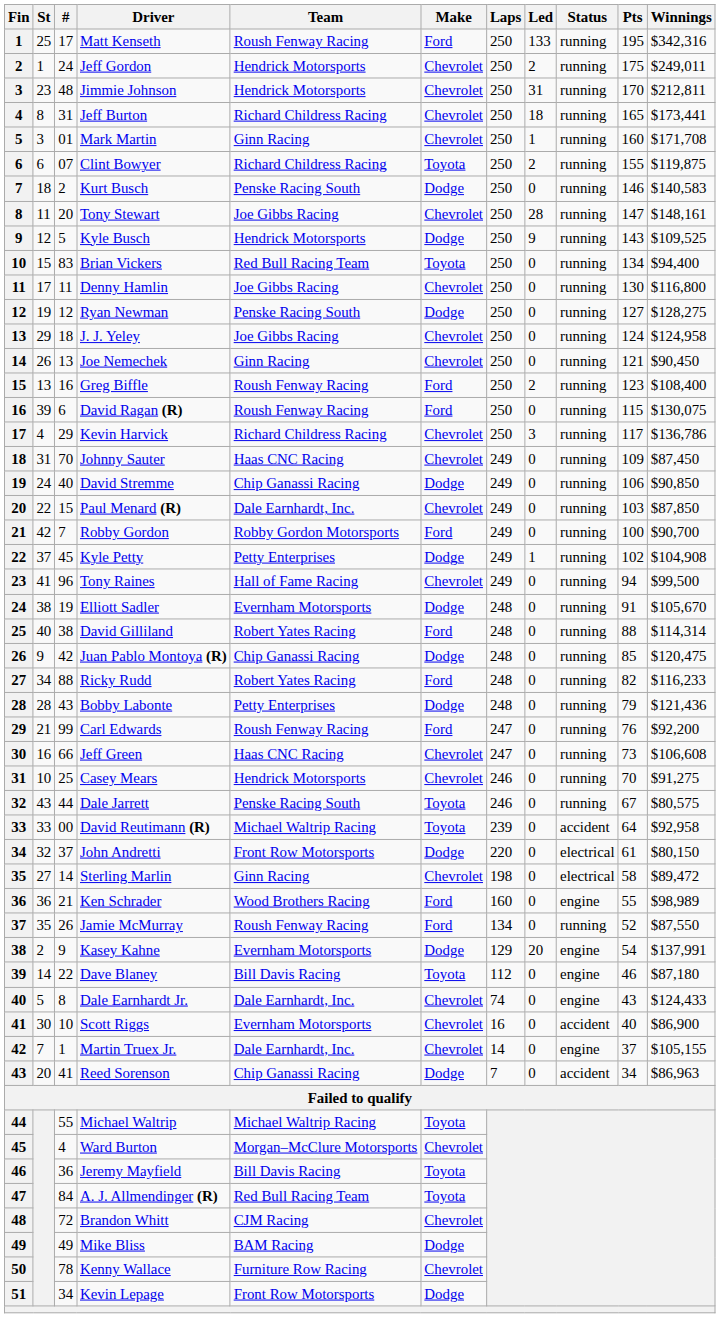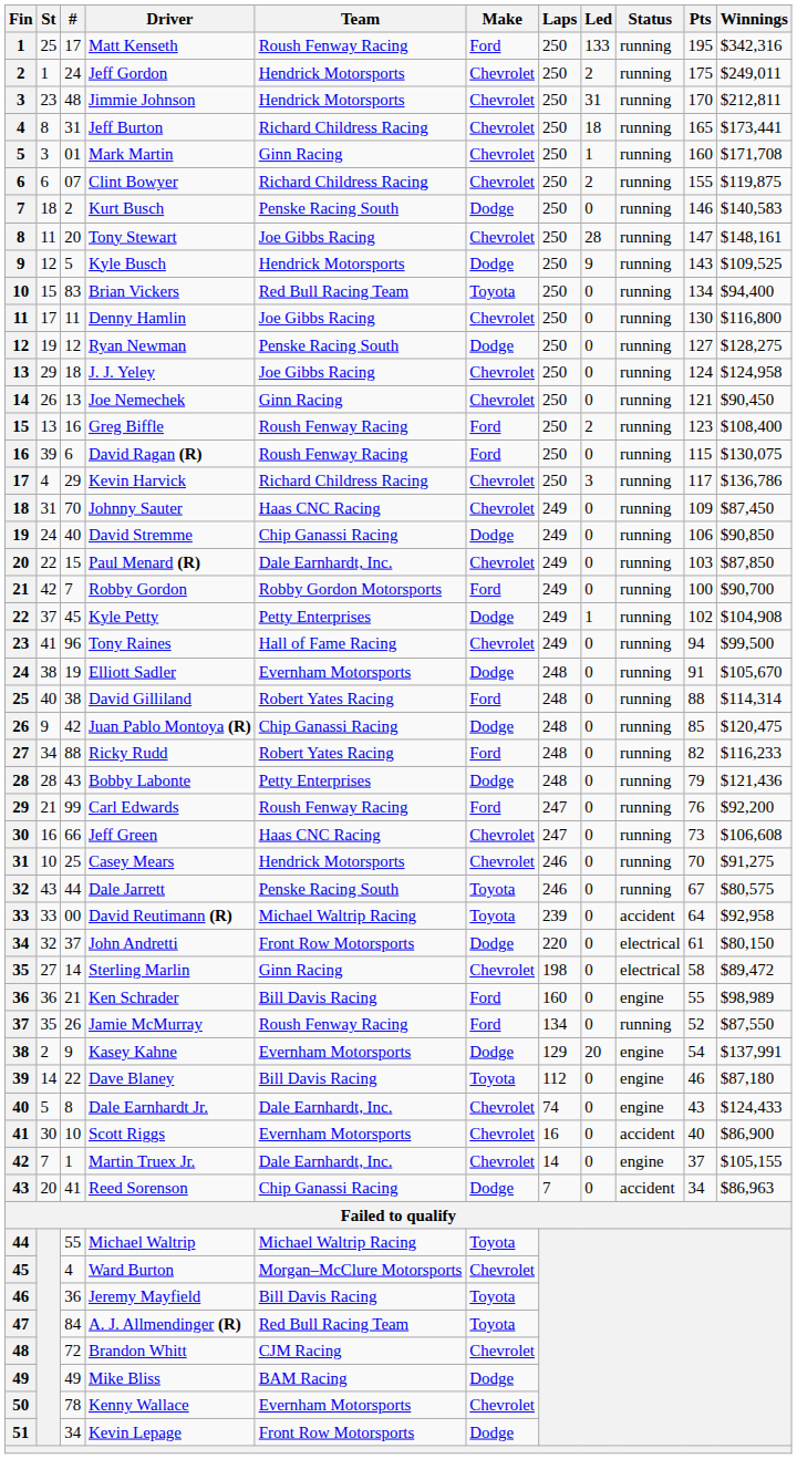 <table class="wikitable" style="font-size:95%">
 <tr>
 <th>Fin</th>
 <th>St</th>
 <th>#</th>
 <th>Driver</th>
 <th>Team</th>
 <th>Make</th>
 <th>Laps</th>
 <th>Led</th>
 <th>Status</th>
 <th>Pts</th>
 <th>Winnings</th>
 </tr>
 <tr>
 <th>1</th>
 <td>25</td>
 <td>17</td>
 <td><a href='#'>Matt Kenseth</a></td>
 <td><a href='#'>Roush Fenway Racing</a></td>
 <td><a href='#'>Ford</a></td>
 <td>250</td>
 <td>133</td>
 <td>running</td>
 <td>195</td>
 <td>$342,316</td>
 </tr>
 <tr>
 <th>2</th>
 <td>1</td>
 <td>24</td>
 <td><a href='#'>Jeff Gordon</a></td>
 <td><a href='#'>Hendrick Motorsports</a></td>
 <td><a href='#'>Chevrolet</a></td>
 <td>250</td>
 <td>2</td>
 <td>running</td>
 <td>175</td>
 <td>$249,011</td>
 </tr>
 <tr>
 <th>3</th>
 <td>23</td>
 <td>48</td>
 <td><a href='#'>Jimmie Johnson</a></td>
 <td><a href='#'>Hendrick Motorsports</a></td>
 <td><a href='#'>Chevrolet</a></td>
 <td>250</td>
 <td>31</td>
 <td>running</td>
 <td>170</td>
 <td>$212,811</td>
 </tr>
 <tr>
 <th>4</th>
 <td>8</td>
 <td>31</td>
 <td><a href='#'>Jeff Burton</a></td>
 <td><a href='#'>Richard Childress Racing</a></td>
 <td><a href='#'>Chevrolet</a></td>
 <td>250</td>
 <td>18</td>
 <td>running</td>
 <td>165</td>
 <td>$173,441</td>
 </tr>
 <tr>
 <th>5</th>
 <td>3</td>
 <td>01</td>
 <td><a href='#'>Mark Martin</a></td>
 <td><a href='#'>Ginn Racing</a></td>
 <td><a href='#'>Chevrolet</a></td>
 <td>250</td>
 <td>1</td>
 <td>running</td>
 <td>160</td>
 <td>$171,708</td>
 </tr>
 <tr>
 <th>6</th>
 <td>6</td>
 <td>07</td>
 <td><a href='#'>Clint Bowyer</a></td>
 <td><a href='#'>Richard Childress Racing</a></td>
-<td><a href='#'>Toyota</a></td>
+<td><a href='#'>Chevrolet</a></td>
 <td>250</td>
 <td>2</td>
 <td>running</td>
 <td>155</td>
 <td>$119,875</td>
 </tr>
 <tr>
 <th>7</th>
 <td>18</td>
 <td>2</td>
 <td><a href='#'>Kurt Busch</a></td>
 <td><a href='#'>Penske Racing South</a></td>
 <td><a href='#'>Dodge</a></td>
 <td>250</td>
 <td>0</td>
 <td>running</td>
 <td>146</td>
 <td>$140,583</td>
 </tr>
 <tr>
 <th>8</th>
 <td>11</td>
 <td>20</td>
 <td><a href='#'>Tony Stewart</a></td>
 <td><a href='#'>Joe Gibbs Racing</a></td>
 <td><a href='#'>Chevrolet</a></td>
 <td>250</td>
 <td>28</td>
 <td>running</td>
 <td>147</td>
 <td>$148,161</td>
 </tr>
 <tr>
 <th>9</th>
 <td>12</td>
 <td>5</td>
 <td><a href='#'>Kyle Busch</a></td>
 <td><a href='#'>Hendrick Motorsports</a></td>
 <td><a href='#'>Dodge</a></td>
 <td>250</td>
 <td>9</td>
 <td>running</td>
 <td>143</td>
 <td>$109,525</td>
 </tr>
 <tr>
 <th>10</th>
 <td>15</td>
 <td>83</td>
 <td><a href='#'>Brian Vickers</a></td>
 <td><a href='#'>Red Bull Racing Team</a></td>
 <td><a href='#'>Toyota</a></td>
 <td>250</td>
 <td>0</td>
 <td>running</td>
 <td>134</td>
 <td>$94,400</td>
 </tr>
 <tr>
 <th>11</th>
 <td>17</td>
 <td>11</td>
 <td><a href='#'>Denny Hamlin</a></td>
 <td><a href='#'>Joe Gibbs Racing</a></td>
 <td><a href='#'>Chevrolet</a></td>
 <td>250</td>
 <td>0</td>
 <td>running</td>
 <td>130</td>
 <td>$116,800</td>
 </tr>
 <tr>
 <th>12</th>
 <td>19</td>
 <td>12</td>
 <td><a href='#'>Ryan Newman</a></td>
 <td><a href='#'>Penske Racing South</a></td>
 <td><a href='#'>Dodge</a></td>
 <td>250</td>
 <td>0</td>
 <td>running</td>
 <td>127</td>
 <td>$128,275</td>
 </tr>
 <tr>
 <th>13</th>
 <td>29</td>
 <td>18</td>
 <td><a href='#'>J. J. Yeley</a></td>
 <td><a href='#'>Joe Gibbs Racing</a></td>
 <td><a href='#'>Chevrolet</a></td>
 <td>250</td>
 <td>0</td>
 <td>running</td>
 <td>124</td>
 <td>$124,958</td>
 </tr>
 <tr>
 <th>14</th>
 <td>26</td>
 <td>13</td>
 <td><a href='#'>Joe Nemechek</a></td>
 <td><a href='#'>Ginn Racing</a></td>
 <td><a href='#'>Chevrolet</a></td>
 <td>250</td>
 <td>0</td>
 <td>running</td>
 <td>121</td>
 <td>$90,450</td>
 </tr>
 <tr>
 <th>15</th>
 <td>13</td>
 <td>16</td>
 <td><a href='#'>Greg Biffle</a></td>
 <td><a href='#'>Roush Fenway Racing</a></td>
 <td><a href='#'>Ford</a></td>
 <td>250</td>
 <td>2</td>
 <td>running</td>
 <td>123</td>
 <td>$108,400</td>
 </tr>
 <tr>
 <th>16</th>
 <td>39</td>
 <td>6</td>
 <td><a href='#'>David Ragan</a> <strong>(R)</strong></td>
 <td><a href='#'>Roush Fenway Racing</a></td>
 <td><a href='#'>Ford</a></td>
 <td>250</td>
 <td>0</td>
 <td>running</td>
 <td>115</td>
 <td>$130,075</td>
 </tr>
 <tr>
 <th>17</th>
 <td>4</td>
 <td>29</td>
 <td><a href='#'>Kevin Harvick</a></td>
 <td><a href='#'>Richard Childress Racing</a></td>
 <td><a href='#'>Chevrolet</a></td>
 <td>250</td>
 <td>3</td>
 <td>running</td>
 <td>117</td>
 <td>$136,786</td>
 </tr>
 <tr>
 <th>18</th>
 <td>31</td>
 <td>70</td>
 <td><a href='#'>Johnny Sauter</a></td>
 <td><a href='#'>Haas CNC Racing</a></td>
 <td><a href='#'>Chevrolet</a></td>
 <td>249</td>
 <td>0</td>
 <td>running</td>
 <td>109</td>
 <td>$87,450</td>
 </tr>
 <tr>
 <th>19</th>
 <td>24</td>
 <td>40</td>
 <td><a href='#'>David Stremme</a></td>
 <td><a href='#'>Chip Ganassi Racing</a></td>
 <td><a href='#'>Dodge</a></td>
 <td>249</td>
 <td>0</td>
 <td>running</td>
 <td>106</td>
 <td>$90,850</td>
 </tr>
 <tr>
 <th>20</th>
 <td>22</td>
 <td>15</td>
 <td><a href='#'>Paul Menard</a> <strong>(R)</strong></td>
 <td><a href='#'>Dale Earnhardt, Inc.</a></td>
 <td><a href='#'>Chevrolet</a></td>
 <td>249</td>
 <td>0</td>
 <td>running</td>
 <td>103</td>
 <td>$87,850</td>
 </tr>
 <tr>
 <th>21</th>
 <td>42</td>
 <td>7</td>
 <td><a href='#'>Robby Gordon</a></td>
 <td><a href='#'>Robby Gordon Motorsports</a></td>
 <td><a href='#'>Ford</a></td>
 <td>249</td>
 <td>0</td>
 <td>running</td>
 <td>100</td>
 <td>$90,700</td>
 </tr>
 <tr>
 <th>22</th>
 <td>37</td>
 <td>45</td>
 <td><a href='#'>Kyle Petty</a></td>
 <td><a href='#'>Petty Enterprises</a></td>
 <td><a href='#'>Dodge</a></td>
 <td>249</td>
 <td>1</td>
 <td>running</td>
 <td>102</td>
 <td>$104,908</td>
 </tr>
 <tr>
 <th>23</th>
 <td>41</td>
 <td>96</td>
 <td><a href='#'>Tony Raines</a></td>
 <td><a href='#'>Hall of Fame Racing</a></td>
 <td><a href='#'>Chevrolet</a></td>
 <td>249</td>
 <td>0</td>
 <td>running</td>
 <td>94</td>
 <td>$99,500</td>
 </tr>
 <tr>
 <th>24</th>
 <td>38</td>
 <td>19</td>
 <td><a href='#'>Elliott Sadler</a></td>
 <td><a href='#'>Evernham Motorsports</a></td>
 <td><a href='#'>Dodge</a></td>
 <td>248</td>
 <td>0</td>
 <td>running</td>
 <td>91</td>
 <td>$105,670</td>
 </tr>
 <tr>
 <th>25</th>
 <td>40</td>
 <td>38</td>
 <td><a href='#'>David Gilliland</a></td>
 <td><a href='#'>Robert Yates Racing</a></td>
 <td><a href='#'>Ford</a></td>
 <td>248</td>
 <td>0</td>
 <td>running</td>
 <td>88</td>
 <td>$114,314</td>
 </tr>
 <tr>
 <th>26</th>
 <td>9</td>
 <td>42</td>
 <td><a href='#'>Juan Pablo Montoya</a> <strong>(R)</strong></td>
 <td><a href='#'>Chip Ganassi Racing</a></td>
 <td><a href='#'>Dodge</a></td>
 <td>248</td>
 <td>0</td>
 <td>running</td>
 <td>85</td>
 <td>$120,475</td>
 </tr>
 <tr>
 <th>27</th>
 <td>34</td>
 <td>88</td>
 <td><a href='#'>Ricky Rudd</a></td>
 <td><a href='#'>Robert Yates Racing</a></td>
 <td><a href='#'>Ford</a></td>
 <td>248</td>
 <td>0</td>
 <td>running</td>
 <td>82</td>
 <td>$116,233</td>
 </tr>
 <tr>
 <th>28</th>
 <td>28</td>
 <td>43</td>
 <td><a href='#'>Bobby Labonte</a></td>
 <td><a href='#'>Petty Enterprises</a></td>
 <td><a href='#'>Dodge</a></td>
 <td>248</td>
 <td>0</td>
 <td>running</td>
 <td>79</td>
 <td>$121,436</td>
 </tr>
 <tr>
 <th>29</th>
 <td>21</td>
 <td>99</td>
 <td><a href='#'>Carl Edwards</a></td>
 <td><a href='#'>Roush Fenway Racing</a></td>
 <td><a href='#'>Ford</a></td>
 <td>247</td>
 <td>0</td>
 <td>running</td>
 <td>76</td>
 <td>$92,200</td>
 </tr>
 <tr>
 <th>30</th>
 <td>16</td>
 <td>66</td>
 <td><a href='#'>Jeff Green</a></td>
 <td><a href='#'>Haas CNC Racing</a></td>
 <td><a href='#'>Chevrolet</a></td>
 <td>247</td>
 <td>0</td>
 <td>running</td>
 <td>73</td>
 <td>$106,608</td>
 </tr>
 <tr>
 <th>31</th>
 <td>10</td>
 <td>25</td>
 <td><a href='#'>Casey Mears</a></td>
 <td><a href='#'>Hendrick Motorsports</a></td>
 <td><a href='#'>Chevrolet</a></td>
 <td>246</td>
 <td>0</td>
 <td>running</td>
 <td>70</td>
 <td>$91,275</td>
 </tr>
 <tr>
 <th>32</th>
 <td>43</td>
 <td>44</td>
 <td><a href='#'>Dale Jarrett</a></td>
 <td><a href='#'>Penske Racing South</a></td>
 <td><a href='#'>Toyota</a></td>
 <td>246</td>
 <td>0</td>
 <td>running</td>
 <td>67</td>
 <td>$80,575</td>
 </tr>
 <tr>
 <th>33</th>
 <td>33</td>
 <td>00</td>
 <td><a href='#'>David Reutimann</a> <strong>(R)</strong></td>
 <td><a href='#'>Michael Waltrip Racing</a></td>
 <td><a href='#'>Toyota</a></td>
 <td>239</td>
 <td>0</td>
 <td>accident</td>
 <td>64</td>
 <td>$92,958</td>
 </tr>
 <tr>
 <th>34</th>
 <td>32</td>
 <td>37</td>
 <td><a href='#'>John Andretti</a></td>
 <td><a href='#'>Front Row Motorsports</a></td>
 <td><a href='#'>Dodge</a></td>
 <td>220</td>
 <td>0</td>
 <td>electrical</td>
 <td>61</td>
 <td>$80,150</td>
 </tr>
 <tr>
 <th>35</th>
 <td>27</td>
 <td>14</td>
 <td><a href='#'>Sterling Marlin</a></td>
 <td><a href='#'>Ginn Racing</a></td>
 <td><a href='#'>Chevrolet</a></td>
 <td>198</td>
 <td>0</td>
 <td>electrical</td>
 <td>58</td>
 <td>$89,472</td>
 </tr>
 <tr>
 <th>36</th>
 <td>36</td>
 <td>21</td>
 <td><a href='#'>Ken Schrader</a></td>
-<td><a href='#'>Wood Brothers Racing</a></td>
+<td><a href='#'>Bill Davis Racing</a></td>
 <td><a href='#'>Ford</a></td>
 <td>160</td>
 <td>0</td>
 <td>engine</td>
 <td>55</td>
 <td>$98,989</td>
 </tr>
 <tr>
 <th>37</th>
 <td>35</td>
 <td>26</td>
 <td><a href='#'>Jamie McMurray</a></td>
 <td><a href='#'>Roush Fenway Racing</a></td>
 <td><a href='#'>Ford</a></td>
 <td>134</td>
 <td>0</td>
 <td>running</td>
 <td>52</td>
 <td>$87,550</td>
 </tr>
 <tr>
 <th>38</th>
 <td>2</td>
 <td>9</td>
 <td><a href='#'>Kasey Kahne</a></td>
 <td><a href='#'>Evernham Motorsports</a></td>
 <td><a href='#'>Dodge</a></td>
 <td>129</td>
 <td>20</td>
 <td>engine</td>
 <td>54</td>
 <td>$137,991</td>
 </tr>
 <tr>
 <th>39</th>
 <td>14</td>
 <td>22</td>
 <td><a href='#'>Dave Blaney</a></td>
 <td><a href='#'>Bill Davis Racing</a></td>
 <td><a href='#'>Toyota</a></td>
 <td>112</td>
 <td>0</td>
 <td>engine</td>
 <td>46</td>
 <td>$87,180</td>
 </tr>
 <tr>
 <th>40</th>
 <td>5</td>
 <td>8</td>
 <td><a href='#'>Dale Earnhardt Jr.</a></td>
 <td><a href='#'>Dale Earnhardt, Inc.</a></td>
 <td><a href='#'>Chevrolet</a></td>
 <td>74</td>
 <td>0</td>
 <td>engine</td>
 <td>43</td>
 <td>$124,433</td>
 </tr>
 <tr>
 <th>41</th>
 <td>30</td>
 <td>10</td>
 <td><a href='#'>Scott Riggs</a></td>
 <td><a href='#'>Evernham Motorsports</a></td>
 <td><a href='#'>Chevrolet</a></td>
 <td>16</td>
 <td>0</td>
 <td>accident</td>
 <td>40</td>
 <td>$86,900</td>
 </tr>
 <tr>
 <th>42</th>
 <td>7</td>
 <td>1</td>
 <td><a href='#'>Martin Truex Jr.</a></td>
 <td><a href='#'>Dale Earnhardt, Inc.</a></td>
 <td><a href='#'>Chevrolet</a></td>
 <td>14</td>
 <td>0</td>
 <td>engine</td>
 <td>37</td>
 <td>$105,155</td>
 </tr>
 <tr>
 <th>43</th>
 <td>20</td>
 <td>41</td>
 <td><a href='#'>Reed Sorenson</a></td>
 <td><a href='#'>Chip Ganassi Racing</a></td>
 <td><a href='#'>Dodge</a></td>
 <td>7</td>
 <td>0</td>
 <td>accident</td>
 <td>34</td>
 <td>$86,963</td>
 </tr>
 <tr>
 <th colspan="11">Failed to qualify</th>
 </tr>
 <tr>
 <th>44</th>
 <th rowspan="8"></th>
 <td>55</td>
 <td><a href='#'>Michael Waltrip</a></td>
 <td><a href='#'>Michael Waltrip Racing</a></td>
 <td><a href='#'>Toyota</a></td>
 <th colspan="5" rowspan="8"></th>
 </tr>
 <tr>
 <th>45</th>
 <td>4</td>
 <td><a href='#'>Ward Burton</a></td>
 <td><a href='#'>Morgan–McClure Motorsports</a></td>
 <td><a href='#'>Chevrolet</a></td>
 </tr>
 <tr>
 <th>46</th>
 <td>36</td>
 <td><a href='#'>Jeremy Mayfield</a></td>
 <td><a href='#'>Bill Davis Racing</a></td>
 <td><a href='#'>Toyota</a></td>
 </tr>
 <tr>
 <th>47</th>
 <td>84</td>
 <td><a href='#'>A. J. Allmendinger</a> <strong>(R)</strong></td>
 <td><a href='#'>Red Bull Racing Team</a></td>
 <td><a href='#'>Toyota</a></td>
 </tr>
 <tr>
 <th>48</th>
 <td>72</td>
 <td><a href='#'>Brandon Whitt</a></td>
 <td><a href='#'>CJM Racing</a></td>
 <td><a href='#'>Chevrolet</a></td>
 </tr>
 <tr>
 <th>49</th>
 <td>49</td>
 <td><a href='#'>Mike Bliss</a></td>
 <td><a href='#'>BAM Racing</a></td>
 <td><a href='#'>Dodge</a></td>
 </tr>
 <tr>
 <th>50</th>
 <td>78</td>
 <td><a href='#'>Kenny Wallace</a></td>
-<td><a href='#'>Furniture Row Racing</a></td>
+<td><a href='#'>Evernham Motorsports</a></td>
 <td><a href='#'>Chevrolet</a></td>
 </tr>
 <tr>
 <th>51</th>
 <td>34</td>
 <td><a href='#'>Kevin Lepage</a></td>
 <td><a href='#'>Front Row Motorsports</a></td>
 <td><a href='#'>Dodge</a></td>
 </tr>
 <tr>
 <th colspan="11"></th>
 </tr>
 </table>
